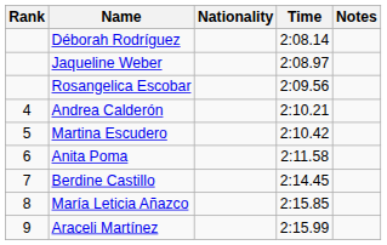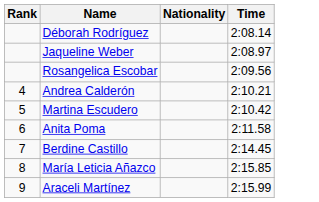 <table class="wikitable sortable" style="text-align:center">
 <tr>
 <th>Rank</th>
 <th>Name</th>
 <th>Nationality</th>
 <th>Time</th>
-<th>Notes</th>
 </tr>
 <tr>
 <td></td>
 <td align=left><a href='#'>Déborah Rodríguez</a></td>
 <td align=left></td>
 <td>2:08.14</td>
-<td></td>
 </tr>
 <tr>
 <td></td>
 <td align=left><a href='#'>Jaqueline Weber</a></td>
 <td align=left></td>
 <td>2:08.97</td>
-<td></td>
 </tr>
 <tr>
 <td></td>
 <td align=left><a href='#'>Rosangelica Escobar</a></td>
 <td align=left></td>
 <td>2:09.56</td>
-<td></td>
 </tr>
 <tr>
 <td>4</td>
 <td align=left><a href='#'>Andrea Calderón</a></td>
 <td align=left></td>
 <td>2:10.21</td>
-<td></td>
 </tr>
 <tr>
 <td>5</td>
 <td align=left><a href='#'>Martina Escudero</a></td>
 <td align=left></td>
 <td>2:10.42</td>
-<td></td>
 </tr>
 <tr>
 <td>6</td>
 <td align=left><a href='#'>Anita Poma</a></td>
 <td align=left></td>
 <td>2:11.58</td>
-<td></td>
 </tr>
 <tr>
 <td>7</td>
 <td align=left><a href='#'>Berdine Castillo</a></td>
 <td align=left></td>
 <td>2:14.45</td>
-<td></td>
 </tr>
 <tr>
 <td>8</td>
 <td align=left><a href='#'>María Leticia Añazco</a></td>
 <td align=left></td>
 <td>2:15.85</td>
-<td></td>
 </tr>
 <tr>
 <td>9</td>
 <td align=left><a href='#'>Araceli Martínez</a></td>
 <td align=left></td>
 <td>2:15.99</td>
-<td></td>
 </tr>
 </table>
